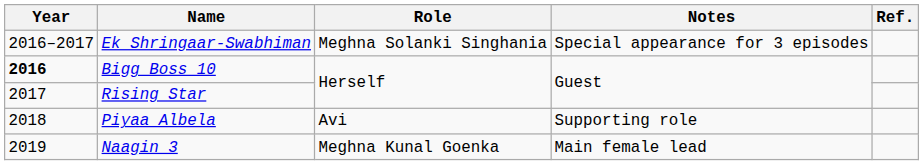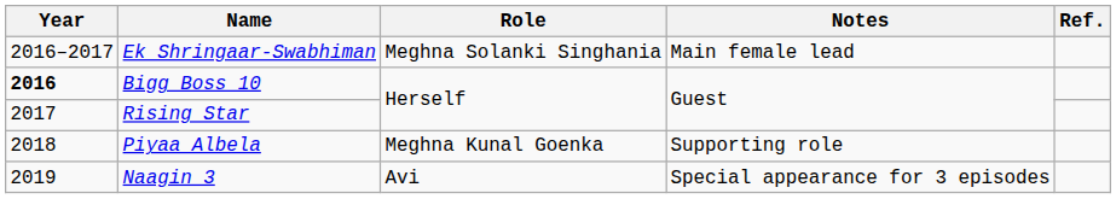 <table class="wikitable">
 <tr>
 <th>Year</th>
 <th>Name</th>
 <th>Role</th>
 <th>Notes</th>
 <th>Ref.</th>
 </tr>
 <tr>
 <td>2016–2017</td>
 <td><em><a href='#'>Ek Shringaar-Swabhiman</a></em></td>
 <td>Meghna Solanki Singhania</td>
-<td>Special appearance for 3 episodes</td>
+<td>Main female lead</td>
 <td></td>
 </tr>
 <tr>
 <td><strong>2016</strong></td>
 <td><em><a href='#'>Bigg Boss 10</a></em></td>
 <td rowspan=2>Herself</td>
 <td rowspan=2>Guest</td>
 <td></td>
 </tr>
 <tr>
 <td>2017</td>
 <td><em><a href='#'>Rising Star</a></em></td>
 <td></td>
 </tr>
 <tr>
 <td>2018</td>
 <td><em><a href='#'>Piyaa Albela</a></em></td>
-<td>Avi</td>
+<td>Meghna Kunal Goenka</td>
 <td>Supporting role</td>
 <td></td>
 </tr>
 <tr>
 <td>2019</td>
 <td><em><a href='#'>Naagin 3</a></em></td>
-<td>Meghna Kunal Goenka</td>
-<td>Main female lead</td>
+<td>Avi</td>
+<td>Special appearance for 3 episodes</td>
 <td></td>
 </tr>
 </table>
